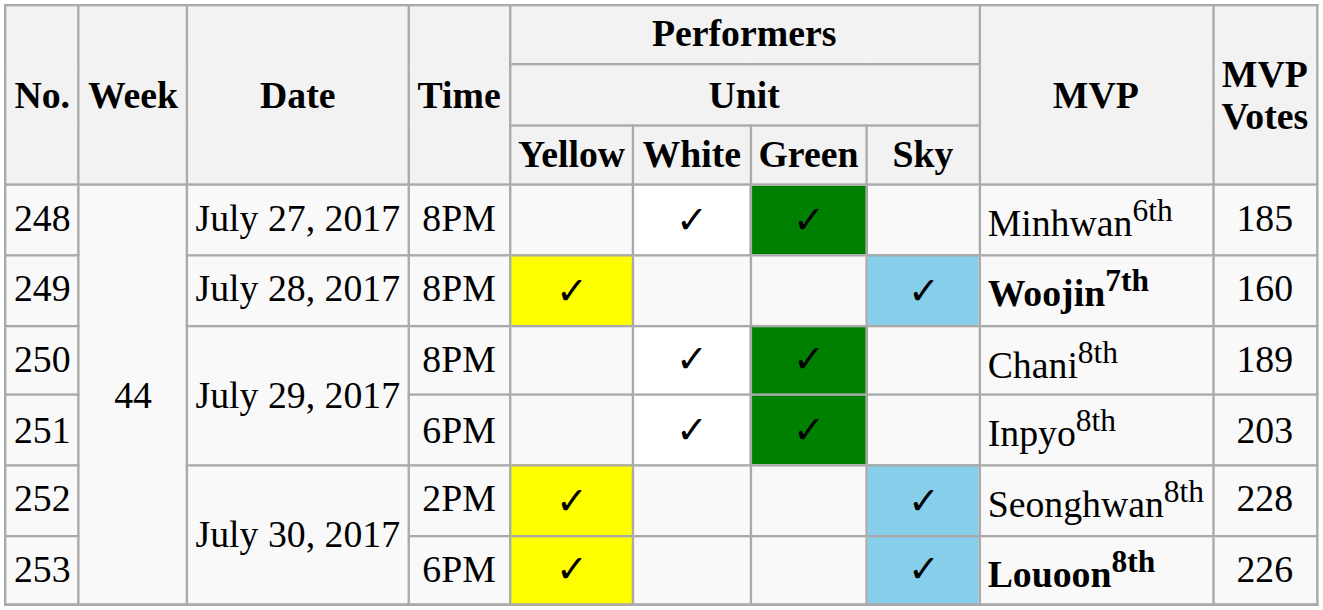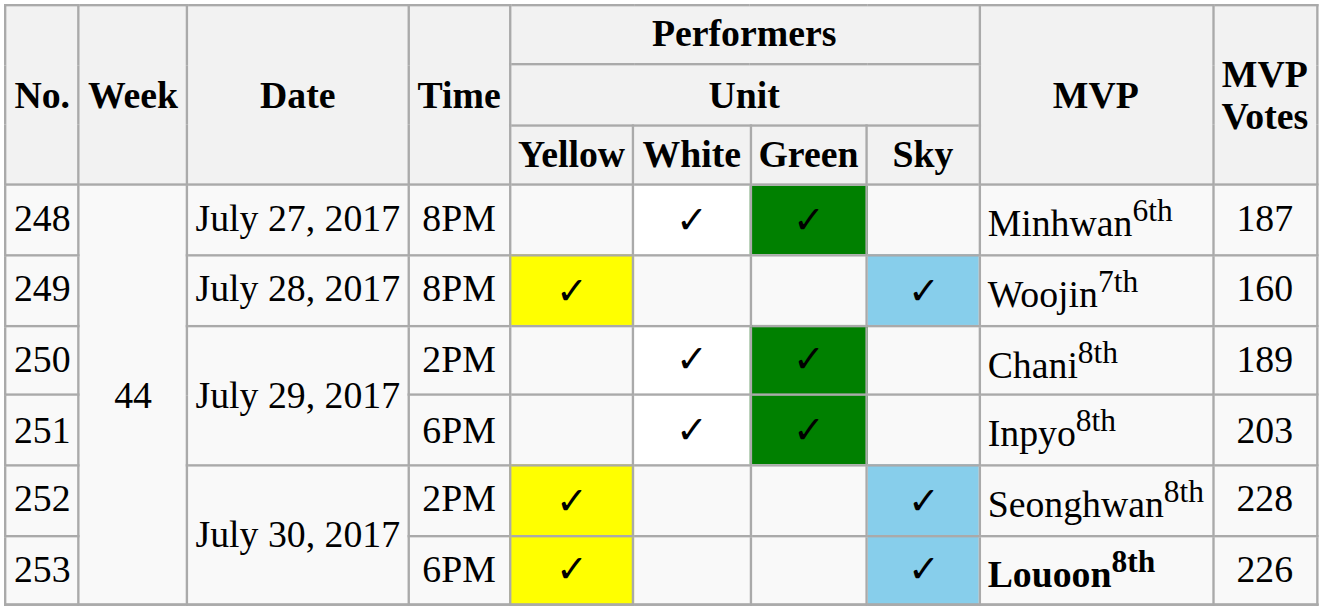 <table class="wikitable sortable">
 <tr>
 <th scope="col" align="center" rowspan="3">No.</th>
 <th scope="col" align="center" rowspan="3">Week</th>
 <th scope="col" align="center" rowspan="3">Date</th>
 <th scope="col" align="center" rowspan="3">Time</th>
 <th scope="col" align="center" colspan="4" class="unsortable">Performers</th>
 <th scope="col" align="center" rowspan="3">MVP</th>
 <th scope="col" align="center" rowspan="3" width="30px">MVP Votes</th>
 </tr>
 <tr>
 <th scope="col" align="center" colspan="4">Unit</th>
 </tr>
 <tr>
 <th scope="col" align="center" width="40px">Yellow</th>
 <th scope="col" align="center" width="40px">White</th>
 <th scope="col" align="center" width="40px">Green</th>
 <th scope="col" align="center" width="40px">Sky</th>
 </tr>
 <tr>
 <td align="center">248</td>
 <td align="center" rowspan="6">44</td>
 <td align="center">July 27, 2017</td>
 <td align="center">8PM</td>
 <td></td>
 <td align="center" style="background: white;">✓</td>
 <td align="center" style="background: green;">✓</td>
 <td></td>
 <td>Minhwan<sup>6th</sup></td>
-<td align="center">185</td>
+<td align="center">187</td>
 </tr>
 <tr>
 <td align="center">249</td>
 <td align="center">July 28, 2017</td>
 <td align="center">8PM</td>
 <td align="center" style="background: yellow;">✓</td>
 <td></td>
 <td></td>
 <td align="center" style="background: skyblue;">✓</td>
-<td><strong>Woojin<sup>7th</sup></strong></td>
+<td>Woojin<sup>7th</sup></td>
 <td align="center">160</td>
 </tr>
 <tr>
 <td align="center">250</td>
 <td align="center" rowspan="2">July 29, 2017</td>
-<td align="center">8PM</td>
+<td align="center">2PM</td>
 <td></td>
 <td align="center" style="background: white;">✓</td>
 <td align="center" style="background: green;">✓</td>
 <td></td>
 <td>Chani<sup>8th</sup></td>
 <td align="center">189</td>
 </tr>
 <tr>
 <td align="center">251</td>
 <td align="center">6PM</td>
 <td></td>
 <td align="center" style="background: white;">✓</td>
 <td align="center" style="background: green;">✓</td>
 <td></td>
 <td>Inpyo<sup>8th</sup></td>
 <td align="center">203</td>
 </tr>
 <tr>
 <td align="center">252</td>
 <td align="center" rowspan="2">July 30, 2017</td>
 <td align="center">2PM</td>
 <td align="center" style="background: yellow;">✓</td>
 <td></td>
 <td></td>
 <td align="center" style="background: skyblue;">✓</td>
 <td>Seonghwan<sup>8th</sup></td>
 <td align="center">228</td>
 </tr>
 <tr>
 <td align="center">253</td>
 <td align="center">6PM</td>
 <td align="center" style="background: yellow;">✓</td>
 <td></td>
 <td></td>
 <td align="center" style="background: skyblue;">✓</td>
 <td><strong>Louoon<sup>8th</sup></strong></td>
 <td align="center">226</td>
 </tr>
 <tr>
 </tr>
 </table>
